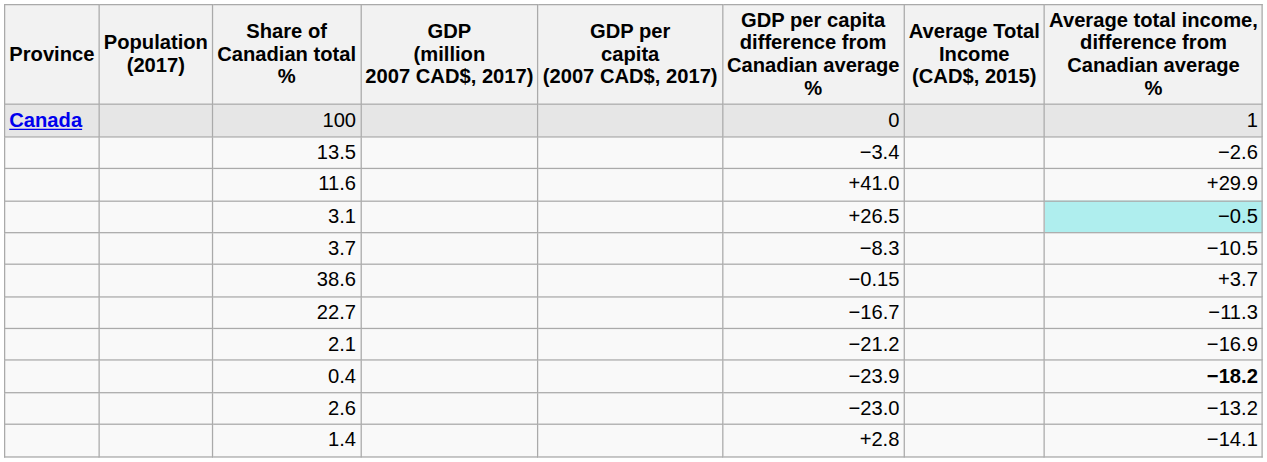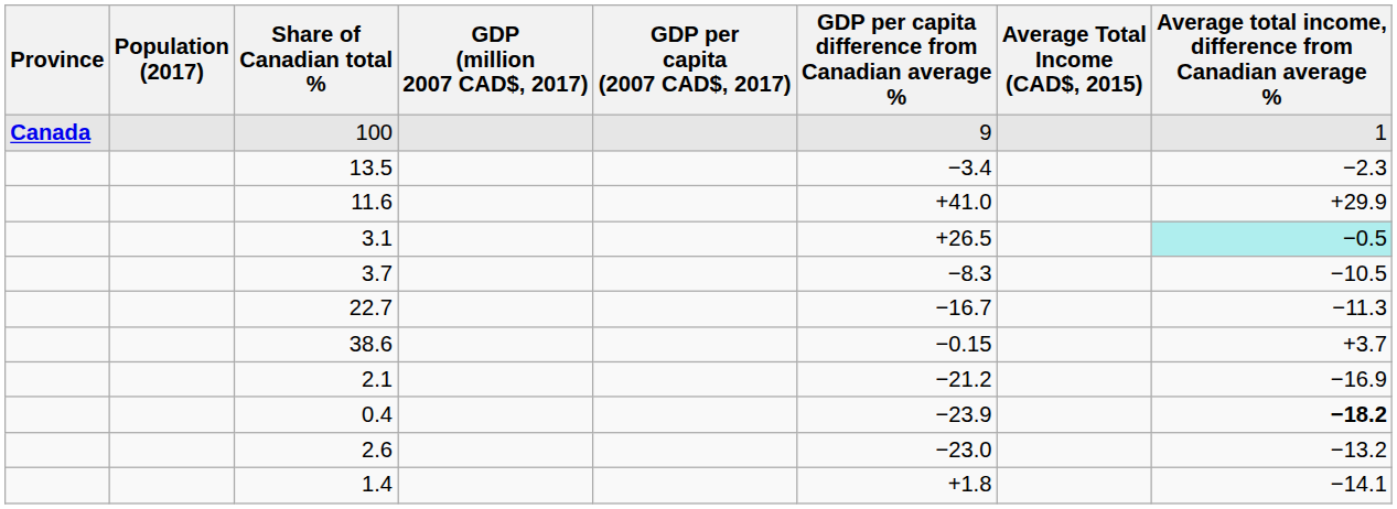 <table class="wikitable sortable">
 <tr style="background: #efefef;">
 <th scope="col">Province</th>
 <th scope="col">Population<br>(2017)</th>
 <th>Share of<br>Canadian total<br>%</th>
 <th scope="col">GDP<br>(million<br>2007 CAD$, 2017)</th>
 <th scope="col">GDP per<br>capita<br>(2007 CAD$, 2017)</th>
 <th>GDP per capita<br>difference from<br>Canadian average<br>%</th>
 <th scope="col">Average Total<br>Income<br>(CAD$, 2015)</th>
 <th>Average total income,<br>difference from<br>Canadian average<br>%</th>
 </tr>
 <tr align="right" bgcolor="#e6e6e6">
 <td align="left"><strong> <a href='#'>Canada</a></strong></td>
 <td><strong></strong></td>
 <td>100</td>
 <td><strong></strong></td>
 <td><strong></strong></td>
-<td>0</td>
+<td>9</td>
 <td><strong></strong></td>
 <td>1</td>
 </tr>
 <tr align="right">
 <td align="left"></td>
 <td></td>
 <td>13.5</td>
 <td></td>
 <td></td>
 <td>−3.4</td>
 <td></td>
-<td>−2.6</td>
+<td>−2.3</td>
 </tr>
 <tr align="right">
 <td align="left"></td>
 <td></td>
 <td>11.6</td>
 <td></td>
 <td></td>
 <td>+41.0</td>
 <td></td>
 <td>+29.9</td>
 </tr>
 <tr align="right">
 <td align="left"></td>
 <td></td>
 <td>3.1</td>
 <td></td>
 <td></td>
 <td>+26.5</td>
 <td></td>
 <td style="background: paleturquoise;">−0.5</td>
 </tr>
 <tr align="right">
 <td align="left"></td>
 <td></td>
 <td>3.7</td>
 <td></td>
 <td></td>
 <td>−8.3</td>
 <td></td>
 <td>−10.5</td>
 </tr>
 <tr align="right">
 <td align="left"></td>
 <td></td>
+<td>22.7</td>
+<td></td>
+<td></td>
+<td>−16.7</td>
+<td></td>
+<td>−11.3</td>
+</tr>
+<tr align="right">
+<td align="left"></td>
+<td></td>
 <td>38.6</td>
 <td></td>
 <td></td>
 <td>−0.15</td>
 <td></td>
 <td>+3.7</td>
-</tr>
-<tr align="right">
-<td align="left"></td>
-<td></td>
-<td>22.7</td>
-<td></td>
-<td></td>
-<td>−16.7</td>
-<td></td>
-<td>−11.3</td>
 </tr>
 <tr align="right">
 <td align="left"></td>
 <td></td>
 <td>2.1</td>
 <td></td>
 <td></td>
 <td>−21.2</td>
 <td></td>
 <td>−16.9</td>
 </tr>
 <tr align="right">
 <td align="left"></td>
 <td></td>
 <td>0.4</td>
 <td></td>
 <td></td>
 <td>−23.9</td>
 <td></td>
 <td><strong>−18.2</strong></td>
 </tr>
 <tr align="right">
 <td align="left"></td>
 <td></td>
 <td>2.6</td>
 <td></td>
 <td></td>
 <td>−23.0</td>
 <td></td>
 <td>−13.2</td>
 </tr>
 <tr align="right">
 <td align="left"></td>
 <td></td>
 <td>1.4</td>
 <td></td>
 <td></td>
-<td>+2.8</td>
+<td>+1.8</td>
 <td></td>
 <td>−14.1</td>
 </tr>
 </table>
